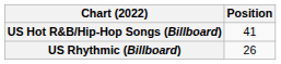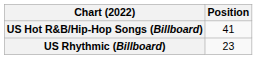 <table class="wikitable sortable plainrowheaders" style="text-align:center">
 <tr>
 <th scope="col">Chart (2022)</th>
 <th scope="col">Position</th>
 </tr>
 <tr>
 <th scope="row">US Hot R&B/Hip-Hop Songs (<em>Billboard</em>)</th>
 <td>41</td>
 </tr>
 <tr>
 <th scope="row">US Rhythmic (<em>Billboard</em>)</th>
-<td>26</td>
+<td>23</td>
 </tr>
 </table>
